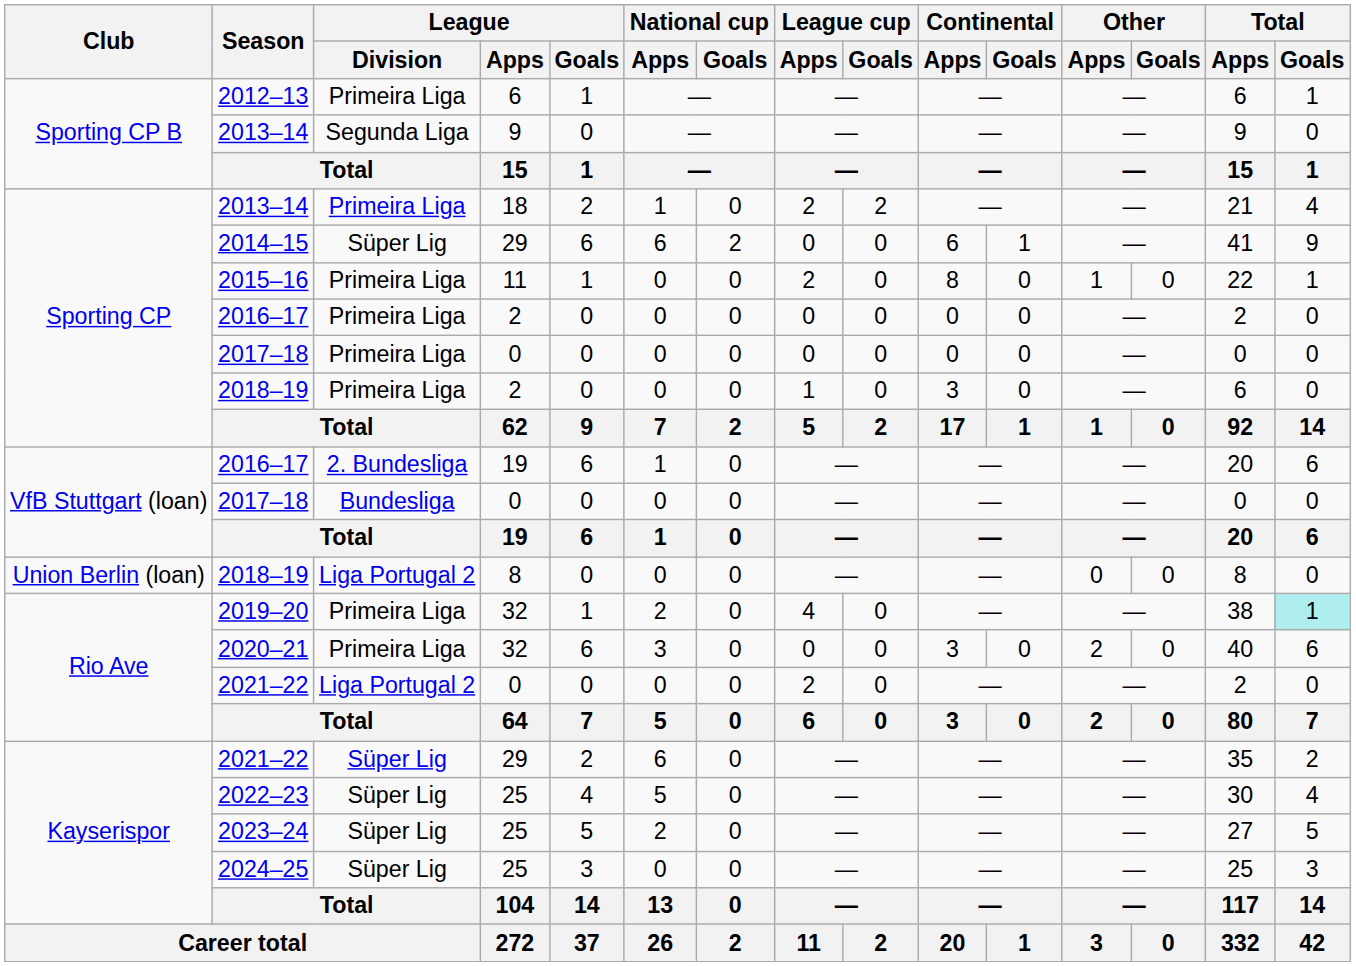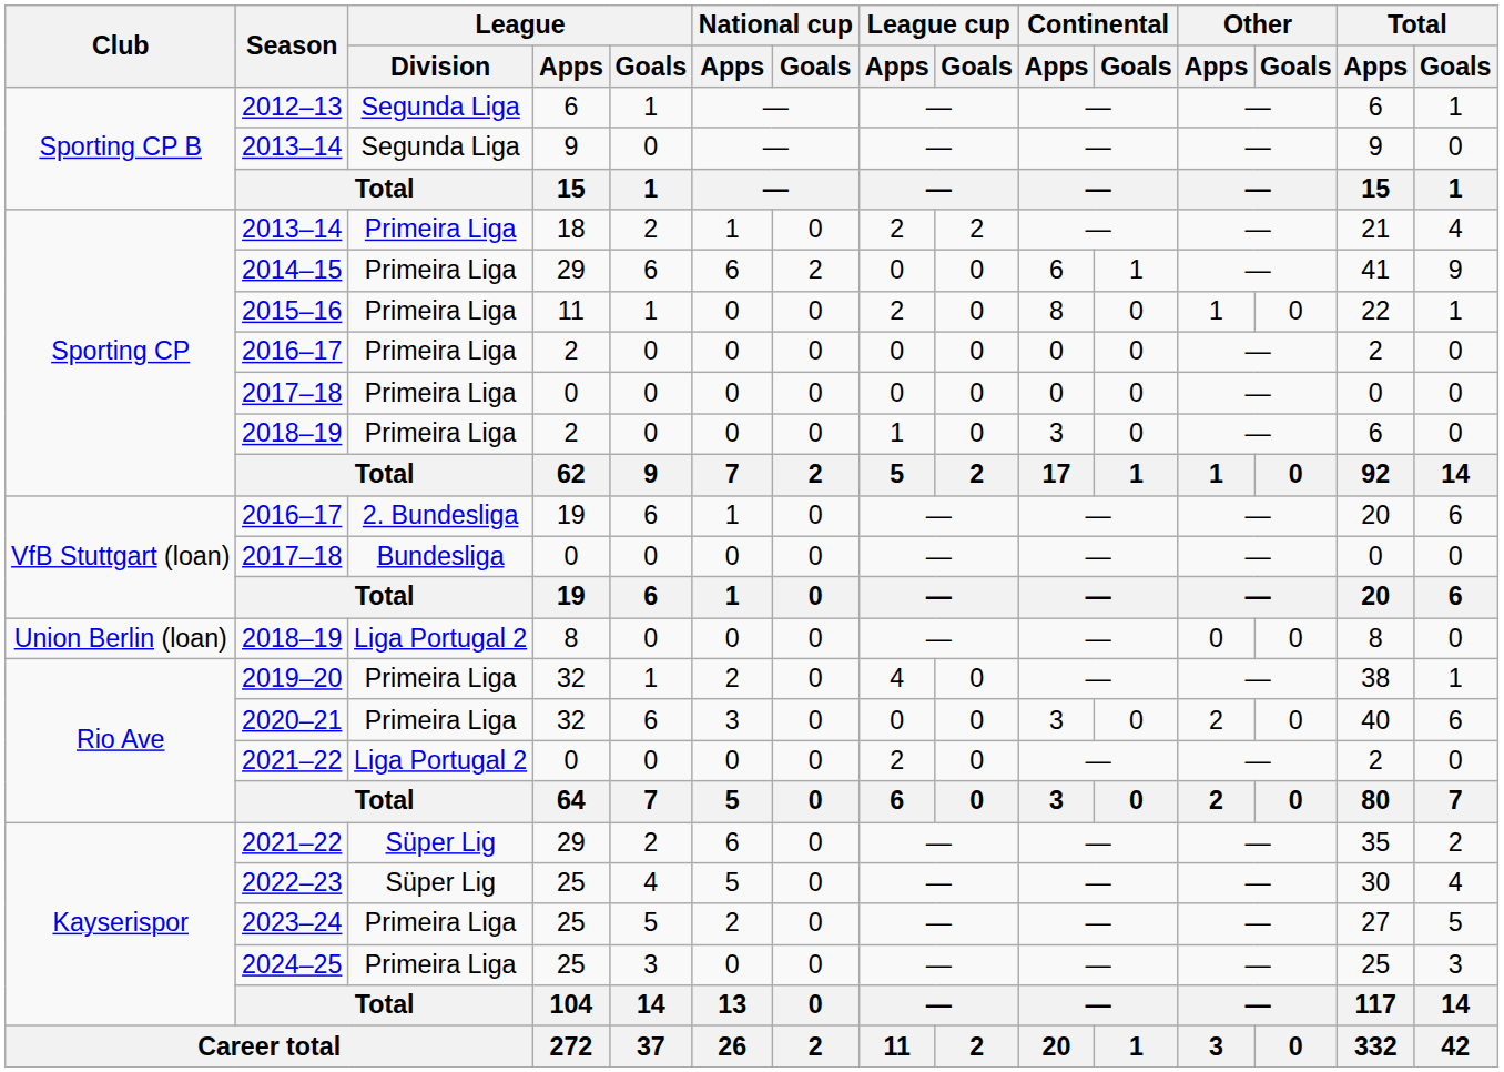 <table class="wikitable" style="text-align: center">
 <tr>
 <th rowspan="2">Club</th>
 <th rowspan="2">Season</th>
 <th colspan="3">League</th>
 <th colspan="2">National cup</th>
 <th colspan="2">League cup</th>
 <th colspan="2">Continental</th>
 <th colspan="2">Other</th>
 <th colspan="2">Total</th>
 </tr>
 <tr>
 <th>Division</th>
 <th>Apps</th>
 <th>Goals</th>
 <th>Apps</th>
 <th>Goals</th>
 <th>Apps</th>
 <th>Goals</th>
 <th>Apps</th>
 <th>Goals</th>
 <th>Apps</th>
 <th>Goals</th>
 <th>Apps</th>
 <th>Goals</th>
 </tr>
 <tr>
 <td rowspan="3"><a href='#'>Sporting CP B</a></td>
 <td><a href='#'>2012–13</a></td>
-<td>Primeira Liga</td>
+<td><a href='#'>Segunda Liga</a></td>
 <td>6</td>
 <td>1</td>
 <td colspan="2">—</td>
 <td colspan="2">—</td>
 <td colspan="2">—</td>
 <td colspan="2">—</td>
 <td>6</td>
 <td>1</td>
 </tr>
 <tr>
 <td><a href='#'>2013–14</a></td>
 <td>Segunda Liga</td>
 <td>9</td>
 <td>0</td>
 <td colspan="2">—</td>
 <td colspan="2">—</td>
 <td colspan="2">—</td>
 <td colspan="2">—</td>
 <td>9</td>
 <td>0</td>
 </tr>
 <tr>
 <th colspan="2">Total</th>
 <th>15</th>
 <th>1</th>
 <th colspan="2">—</th>
 <th colspan="2">—</th>
 <th colspan="2">—</th>
 <th colspan="2">—</th>
 <th>15</th>
 <th>1</th>
 </tr>
 <tr>
 <td rowspan="7"><a href='#'>Sporting CP</a></td>
 <td><a href='#'>2013–14</a></td>
 <td><a href='#'>Primeira Liga</a></td>
 <td>18</td>
 <td>2</td>
 <td>1</td>
 <td>0</td>
 <td>2</td>
 <td>2</td>
 <td colspan="2">—</td>
 <td colspan="2">—</td>
 <td>21</td>
 <td>4</td>
 </tr>
 <tr>
 <td><a href='#'>2014–15</a></td>
-<td>Süper Lig</td>
+<td>Primeira Liga</td>
 <td>29</td>
 <td>6</td>
 <td>6</td>
 <td>2</td>
 <td>0</td>
 <td>0</td>
 <td>6</td>
 <td>1</td>
 <td colspan="2">—</td>
 <td>41</td>
 <td>9</td>
 </tr>
 <tr>
 <td><a href='#'>2015–16</a></td>
 <td>Primeira Liga</td>
 <td>11</td>
 <td>1</td>
 <td>0</td>
 <td>0</td>
 <td>2</td>
 <td>0</td>
 <td>8</td>
 <td>0</td>
 <td>1</td>
 <td>0</td>
 <td>22</td>
 <td>1</td>
 </tr>
 <tr>
 <td><a href='#'>2016–17</a></td>
 <td>Primeira Liga</td>
 <td>2</td>
 <td>0</td>
 <td>0</td>
 <td>0</td>
 <td>0</td>
 <td>0</td>
 <td>0</td>
 <td>0</td>
 <td colspan="2">—</td>
 <td>2</td>
 <td>0</td>
 </tr>
 <tr>
 <td><a href='#'>2017–18</a></td>
 <td>Primeira Liga</td>
 <td>0</td>
 <td>0</td>
 <td>0</td>
 <td>0</td>
 <td>0</td>
 <td>0</td>
 <td>0</td>
 <td>0</td>
 <td colspan="2">—</td>
 <td>0</td>
 <td>0</td>
 </tr>
 <tr>
 <td><a href='#'>2018–19</a></td>
 <td>Primeira Liga</td>
 <td>2</td>
 <td>0</td>
 <td>0</td>
 <td>0</td>
 <td>1</td>
 <td>0</td>
 <td>3</td>
 <td>0</td>
 <td colspan="2">—</td>
 <td>6</td>
 <td>0</td>
 </tr>
 <tr>
 <th colspan="2">Total</th>
 <th>62</th>
 <th>9</th>
 <th>7</th>
 <th>2</th>
 <th>5</th>
 <th>2</th>
 <th>17</th>
 <th>1</th>
 <th>1</th>
 <th>0</th>
 <th>92</th>
 <th>14</th>
 </tr>
 <tr>
 <td rowspan="3"><a href='#'>VfB Stuttgart</a> (loan)</td>
 <td><a href='#'>2016–17</a></td>
 <td><a href='#'>2. Bundesliga</a></td>
 <td>19</td>
 <td>6</td>
 <td>1</td>
 <td>0</td>
 <td colspan="2">—</td>
 <td colspan="2">—</td>
 <td colspan="2">—</td>
 <td>20</td>
 <td>6</td>
 </tr>
 <tr>
 <td><a href='#'>2017–18</a></td>
 <td><a href='#'>Bundesliga</a></td>
 <td>0</td>
 <td>0</td>
 <td>0</td>
 <td>0</td>
 <td colspan="2">—</td>
 <td colspan="2">—</td>
 <td colspan="2">—</td>
 <td>0</td>
 <td>0</td>
 </tr>
 <tr>
 <th colspan="2">Total</th>
 <th>19</th>
 <th>6</th>
 <th>1</th>
 <th>0</th>
 <th colspan="2">—</th>
 <th colspan="2">—</th>
 <th colspan="2">—</th>
 <th>20</th>
 <th>6</th>
 </tr>
 <tr>
 <td><a href='#'>Union Berlin</a> (loan)</td>
 <td><a href='#'>2018–19</a></td>
 <td><a href='#'>Liga Portugal 2</a></td>
 <td>8</td>
 <td>0</td>
 <td>0</td>
 <td>0</td>
 <td colspan="2">—</td>
 <td colspan="2">—</td>
 <td>0</td>
 <td>0</td>
 <td>8</td>
 <td>0</td>
 </tr>
 <tr>
 <td rowspan="4"><a href='#'>Rio Ave</a></td>
 <td><a href='#'>2019–20</a></td>
 <td>Primeira Liga</td>
 <td>32</td>
 <td>1</td>
 <td>2</td>
 <td>0</td>
 <td>4</td>
 <td>0</td>
 <td colspan="2">—</td>
 <td colspan="2">—</td>
 <td>38</td>
-<td style="background: paleturquoise;">1</td>
+<td>1</td>
 </tr>
 <tr>
 <td><a href='#'>2020–21</a></td>
 <td>Primeira Liga</td>
 <td>32</td>
 <td>6</td>
 <td>3</td>
 <td>0</td>
 <td>0</td>
 <td>0</td>
 <td>3</td>
 <td>0</td>
 <td>2</td>
 <td>0</td>
 <td>40</td>
 <td>6</td>
 </tr>
 <tr>
 <td><a href='#'>2021–22</a></td>
 <td><a href='#'>Liga Portugal 2</a></td>
 <td>0</td>
 <td>0</td>
 <td>0</td>
 <td>0</td>
 <td>2</td>
 <td>0</td>
 <td colspan="2">—</td>
 <td colspan="2">—</td>
 <td>2</td>
 <td>0</td>
 </tr>
 <tr>
 <th colspan="2">Total</th>
 <th>64</th>
 <th>7</th>
 <th>5</th>
 <th>0</th>
 <th>6</th>
 <th>0</th>
 <th>3</th>
 <th>0</th>
 <th>2</th>
 <th>0</th>
 <th>80</th>
 <th>7</th>
 </tr>
 <tr>
 <td rowspan="5"><a href='#'>Kayserispor</a></td>
 <td><a href='#'>2021–22</a></td>
 <td><a href='#'>Süper Lig</a></td>
 <td>29</td>
 <td>2</td>
 <td>6</td>
 <td>0</td>
 <td colspan="2">—</td>
 <td colspan="2">—</td>
 <td colspan="2">—</td>
 <td>35</td>
 <td>2</td>
 </tr>
 <tr>
 <td><a href='#'>2022–23</a></td>
 <td>Süper Lig</td>
 <td>25</td>
 <td>4</td>
 <td>5</td>
 <td>0</td>
 <td colspan="2">—</td>
 <td colspan="2">—</td>
 <td colspan="2">—</td>
 <td>30</td>
 <td>4</td>
 </tr>
 <tr>
 <td><a href='#'>2023–24</a></td>
-<td>Süper Lig</td>
+<td>Primeira Liga</td>
 <td>25</td>
 <td>5</td>
 <td>2</td>
 <td>0</td>
 <td colspan="2">—</td>
 <td colspan="2">—</td>
 <td colspan="2">—</td>
 <td>27</td>
 <td>5</td>
 </tr>
 <tr>
 <td><a href='#'>2024–25</a></td>
-<td>Süper Lig</td>
+<td>Primeira Liga</td>
 <td>25</td>
 <td>3</td>
 <td>0</td>
 <td>0</td>
 <td colspan="2">—</td>
 <td colspan="2">—</td>
 <td colspan="2">—</td>
 <td>25</td>
 <td>3</td>
 </tr>
 <tr>
 <th colspan="2">Total</th>
 <th>104</th>
 <th>14</th>
 <th>13</th>
 <th>0</th>
 <th colspan="2">—</th>
 <th colspan="2">—</th>
 <th colspan="2">—</th>
 <th>117</th>
 <th>14</th>
 </tr>
 <tr>
 <th colspan="3">Career total</th>
 <th>272</th>
 <th>37</th>
 <th>26</th>
 <th>2</th>
 <th>11</th>
 <th>2</th>
 <th>20</th>
 <th>1</th>
 <th>3</th>
 <th>0</th>
 <th>332</th>
 <th>42</th>
 </tr>
 </table>
